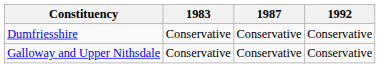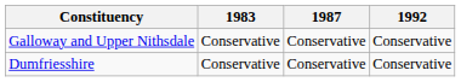 <table class="wikitable">
 <tr>
 <th>Constituency</th>
 <th>1983</th>
 <th>1987</th>
 <th>1992</th>
 </tr>
 <tr>
+<td><a href='#'>Galloway and Upper Nithsdale</a></td>
+<td bgcolor=>Conservative</td>
+<td bgcolor=>Conservative</td>
+<td bgcolor=>Conservative</td>
+</tr>
+<tr>
 <td><a href='#'>Dumfriesshire</a></td>
 <td bgcolor=>Conservative</td>
 <td bgcolor=>Conservative</td>
 <td bgcolor=>Conservative</td>
 </tr>
-<tr>
-<td><a href='#'>Galloway and Upper Nithsdale</a></td>
-<td bgcolor=>Conservative</td>
-<td bgcolor=>Conservative</td>
-<td bgcolor=>Conservative</td>
-</tr>
 </table>
